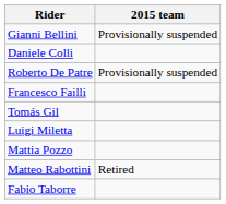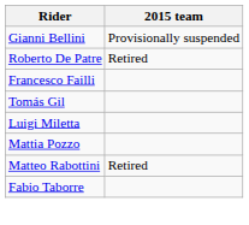 <table class="wikitable">
 <tr>
 <th>Rider</th>
 <th>2015 team</th>
 </tr>
 <tr>
 <td><a href='#'>Gianni Bellini</a></td>
 <td>Provisionally suspended</td>
 </tr>
 <tr>
-<td><a href='#'>Daniele Colli</a></td>
-<td></td>
-</tr>
-<tr>
 <td><a href='#'>Roberto De Patre</a></td>
-<td>Provisionally suspended</td>
+<td>Retired</td>
 </tr>
 <tr>
 <td><a href='#'>Francesco Failli</a></td>
 <td></td>
 </tr>
 <tr>
 <td><a href='#'>Tomás Gil</a></td>
 <td></td>
 </tr>
 <tr>
 <td><a href='#'>Luigi Miletta</a></td>
 <td></td>
 </tr>
 <tr>
 <td><a href='#'>Mattia Pozzo</a></td>
 <td></td>
 </tr>
 <tr>
 <td><a href='#'>Matteo Rabottini</a></td>
 <td>Retired</td>
 </tr>
 <tr>
 <td><a href='#'>Fabio Taborre</a></td>
 <td></td>
 </tr>
 </table>
